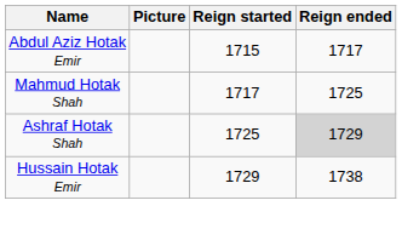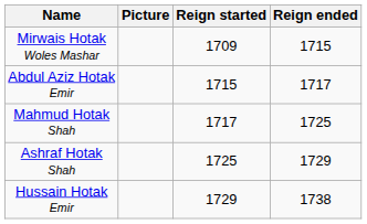 <table class="wikitable" style="text-align:center;">
 <tr>
 <th>Name</th>
 <th>Picture</th>
 <th>Reign started</th>
 <th>Reign ended</th>
+</tr>
+<tr>
+<td><a href='#'>Mirwais Hotak</a><br><small><em>Woles Mashar</em></small></td>
+<td></td>
+<td>1709</td>
+<td>1715</td>
 </tr>
 <tr>
 <td><a href='#'>Abdul Aziz Hotak</a><br><small><em>Emir</em></small></td>
 <td></td>
 <td>1715</td>
 <td>1717</td>
 </tr>
 <tr>
 <td><a href='#'>Mahmud Hotak</a><br><small><em>Shah</em></small></td>
 <td></td>
 <td>1717</td>
 <td>1725</td>
 </tr>
 <tr>
 <td><a href='#'>Ashraf Hotak</a><br><small><em>Shah</em></small></td>
 <td></td>
 <td>1725</td>
-<td style="background: lightgrey;">1729</td>
+<td>1729</td>
 </tr>
 <tr>
 <td><a href='#'>Hussain Hotak</a><br><small><em>Emir</em></small></td>
 <td></td>
 <td>1729</td>
 <td>1738</td>
 </tr>
 </table>
